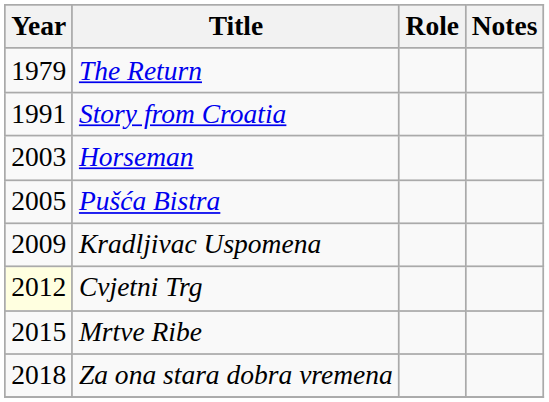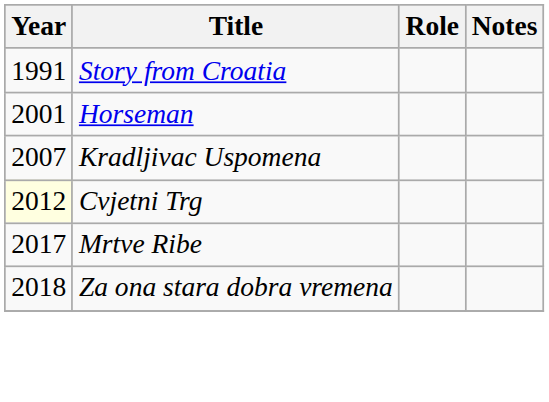 <table class="wikitable sortable">
 <tr>
 <th>Year</th>
 <th>Title</th>
 <th>Role</th>
 <th class=unsortable>Notes</th>
 </tr>
 <tr>
-<td>1979</td>
-<td><em><a href='#'>The Return</a></em></td>
-<td></td>
-<td></td>
-</tr>
-<tr>
 <td>1991</td>
 <td><em><a href='#'>Story from Croatia</a></em></td>
 <td></td>
 <td></td>
 </tr>
 <tr>
-<td>2003</td>
+<td>2001</td>
 <td><em><a href='#'>Horseman</a></em></td>
 <td></td>
 <td></td>
 </tr>
 <tr>
-<td>2005</td>
-<td><em><a href='#'>Pušća Bistra</a></em></td>
-<td></td>
-<td></td>
-</tr>
-<tr>
-<td>2009</td>
+<td>2007</td>
 <td><em>Kradljivac Uspomena</em></td>
 <td></td>
 <td></td>
 </tr>
 <tr>
 <td style="background: lightyellow;">2012</td>
 <td><em>Cvjetni Trg</em></td>
 <td></td>
 <td></td>
 </tr>
 <tr>
-<td>2015</td>
+<td>2017</td>
 <td><em>Mrtve Ribe</em></td>
 <td></td>
 <td></td>
 </tr>
 <tr>
 <td>2018</td>
 <td><em>Za ona stara dobra vremena</em></td>
 <td></td>
 <td></td>
 </tr>
 <tr>
 </tr>
 </table>
